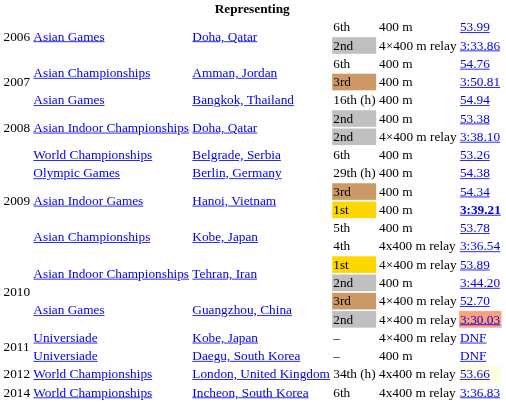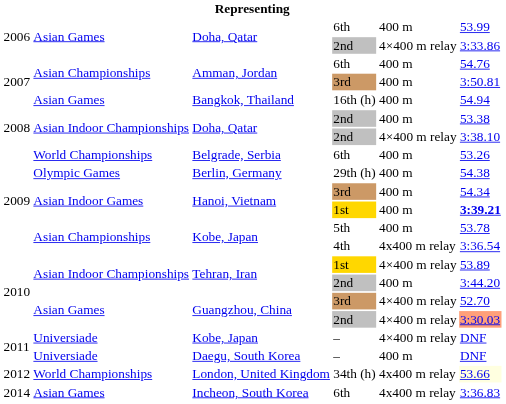 <table>
 <tr>
 <th colspan="6">Representing </th>
 </tr>
 <tr>
 <td rowspan=2>2006</td>
 <td rowspan=2><a href='#'>Asian Games</a></td>
 <td rowspan=2><a href='#'>Doha, Qatar</a></td>
 <td>6th</td>
 <td>400 m</td>
 <td><a href='#'>53.99</a></td>
 </tr>
 <tr>
 <td bgcolor=silver>2nd</td>
 <td>4×400 m relay</td>
 <td><a href='#'>3:33.86</a></td>
 </tr>
 <tr>
 <td rowspan=3>2007</td>
 <td rowspan=2><a href='#'>Asian Championships</a></td>
 <td rowspan=2><a href='#'>Amman, Jordan</a></td>
 <td>6th</td>
 <td>400 m</td>
 <td><a href='#'>54.76</a></td>
 </tr>
 <tr>
 <td bgcolor=cc9966>3rd</td>
 <td>400 m</td>
 <td><a href='#'>3:50.81</a></td>
 </tr>
 <tr>
 <td><a href='#'>Asian Games</a></td>
 <td><a href='#'>Bangkok, Thailand</a></td>
 <td>16th (h)</td>
 <td>400 m</td>
 <td><a href='#'>54.94</a></td>
 </tr>
 <tr>
 <td rowspan=2>2008</td>
 <td rowspan=2><a href='#'>Asian Indoor Championships</a></td>
 <td rowspan=2><a href='#'>Doha, Qatar</a></td>
 <td bgcolor=silver>2nd</td>
 <td>400 m</td>
 <td><a href='#'>53.38</a></td>
 </tr>
 <tr>
 <td bgcolor=silver>2nd</td>
 <td>4×400 m relay</td>
 <td><a href='#'>3:38.10</a></td>
 </tr>
 <tr>
 <td rowspan=6>2009</td>
 <td><a href='#'>World Championships</a></td>
 <td><a href='#'>Belgrade, Serbia</a></td>
 <td>6th</td>
 <td>400 m</td>
 <td><a href='#'>53.26</a></td>
 </tr>
 <tr>
 <td><a href='#'>Olympic Games</a></td>
 <td><a href='#'>Berlin, Germany</a></td>
 <td>29th (h)</td>
 <td>400 m</td>
 <td><a href='#'>54.38</a></td>
 </tr>
 <tr>
 <td rowspan=2><a href='#'>Asian Indoor Games</a></td>
 <td rowspan=2><a href='#'>Hanoi, Vietnam</a></td>
 <td bgcolor=cc9966>3rd</td>
 <td>400 m</td>
 <td><a href='#'>54.34</a></td>
 </tr>
 <tr>
 <td bgcolor=gold>1st</td>
 <td>400 m</td>
 <td><strong><a href='#'>3:39.21</a></strong></td>
 </tr>
 <tr>
 <td rowspan=2><a href='#'>Asian Championships</a></td>
 <td rowspan=2><a href='#'>Kobe, Japan</a></td>
 <td>5th</td>
 <td>400 m</td>
 <td><a href='#'>53.78</a></td>
 </tr>
 <tr>
 <td>4th</td>
 <td>4x400 m relay</td>
 <td><a href='#'>3:36.54</a></td>
 </tr>
 <tr>
 <td rowspan=4>2010</td>
 <td rowspan=2><a href='#'>Asian Indoor Championships</a></td>
 <td rowspan=2><a href='#'>Tehran, Iran</a></td>
 <td bgcolor=gold>1st</td>
 <td>4×400 m relay</td>
 <td><a href='#'>53.89</a></td>
 </tr>
 <tr>
 <td bgcolor=silver>2nd</td>
 <td>400 m</td>
 <td><a href='#'>3:44.20</a></td>
 </tr>
 <tr>
 <td rowspan=2><a href='#'>Asian Games</a></td>
 <td rowspan=2><a href='#'>Guangzhou, China</a></td>
 <td bgcolor=cc9966>3rd</td>
 <td>4×400 m relay</td>
 <td><a href='#'>52.70</a></td>
 </tr>
 <tr>
 <td bgcolor=silver>2nd</td>
 <td>4×400 m relay</td>
 <td style="background: lightsalmon;"><a href='#'>3:30.03</a></td>
 </tr>
 <tr>
 <td rowspan=2>2011</td>
 <td><a href='#'>Universiade</a></td>
 <td><a href='#'>Kobe, Japan</a></td>
 <td>–</td>
 <td>4×400 m relay</td>
 <td><a href='#'>DNF</a></td>
 </tr>
 <tr>
 <td><a href='#'>Universiade</a></td>
 <td><a href='#'>Daegu, South Korea</a></td>
 <td>–</td>
 <td>400 m</td>
 <td><a href='#'>DNF</a></td>
 </tr>
 <tr>
 <td>2012</td>
 <td><a href='#'>World Championships</a></td>
 <td><a href='#'>London, United Kingdom</a></td>
 <td>34th (h)</td>
 <td>4x400 m relay</td>
 <td style="background: lightyellow;"><a href='#'>53.66</a></td>
 </tr>
 <tr>
 <td>2014</td>
-<td><a href='#'>World Championships</a></td>
+<td><a href='#'>Asian Games</a></td>
 <td><a href='#'>Incheon, South Korea</a></td>
 <td>6th</td>
 <td>4x400 m relay</td>
 <td><a href='#'>3:36.83</a></td>
 </tr>
 </table>
